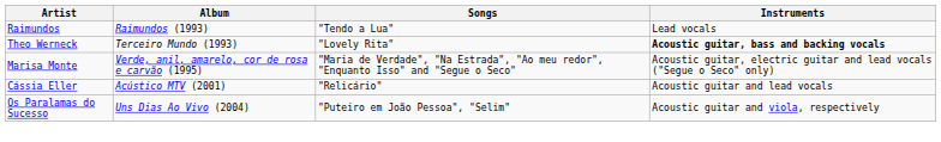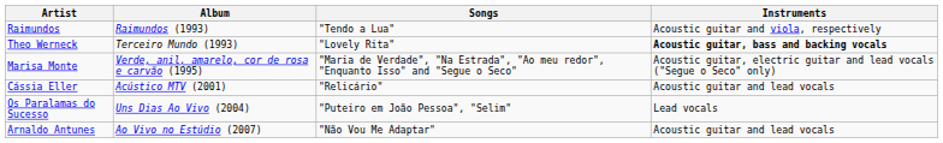 <table class="wikitable sortable">
 <tr>
 <th>Artist</th>
 <th>Album</th>
 <th>Songs</th>
 <th>Instruments</th>
 </tr>
 <tr>
 <td><a href='#'>Raimundos</a></td>
 <td><em><a href='#'>Raimundos</a></em> (1993)</td>
 <td>"Tendo a Lua"</td>
-<td>Lead vocals</td>
+<td>Acoustic guitar and <a href='#'>viola</a>, respectively</td>
 </tr>
 <tr>
 <td><a href='#'>Theo Werneck</a></td>
 <td><em>Terceiro Mundo</em> (1993)</td>
 <td>"Lovely Rita"</td>
 <td><strong>Acoustic guitar, bass and backing vocals</strong></td>
 </tr>
 <tr>
 <td><a href='#'>Marisa Monte</a></td>
 <td><em><a href='#'>Verde, anil, amarelo, cor de rosa e carvão</a></em> (1995)</td>
 <td>"Maria de Verdade", "Na Estrada", "Ao meu redor", "Enquanto Isso" and "Segue o Seco"</td>
 <td>Acoustic guitar, electric guitar and lead vocals ("Segue o Seco" only)</td>
 </tr>
 <tr>
 <td><a href='#'>Cássia Eller</a></td>
 <td><em><a href='#'>Acústico MTV</a></em> (2001)</td>
 <td>"Relicário"</td>
 <td>Acoustic guitar and lead vocals</td>
 </tr>
 <tr>
 <td><a href='#'>Os Paralamas do Sucesso</a></td>
 <td><em><a href='#'>Uns Dias Ao Vivo</a></em> (2004)</td>
 <td>"Puteiro em João Pessoa", "Selim"</td>
-<td>Acoustic guitar and <a href='#'>viola</a>, respectively</td>
+<td>Lead vocals</td>
+</tr>
+<tr>
+<td><a href='#'>Arnaldo Antunes</a></td>
+<td><em><a href='#'>Ao Vivo no Estúdio</a></em> (2007)</td>
+<td>"Não Vou Me Adaptar"</td>
+<td>Acoustic guitar and lead vocals</td>
 </tr>
 </table>
